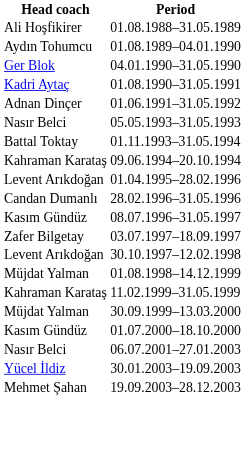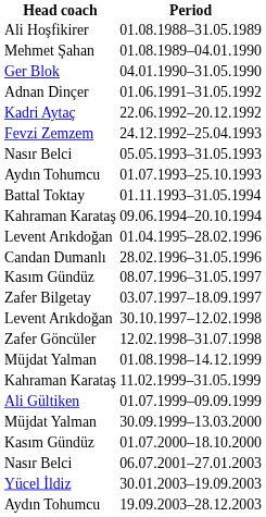 <table style="padding:4px;">
 <tr>
 <th colspan="2"></th>
 </tr>
 <tr>
 <th>Head coach</th>
 <th>Period</th>
 </tr>
 <tr>
 <td> Ali Hoşfikirer</td>
 <td>01.08.1988–31.05.1989</td>
 </tr>
 <tr>
-<td> Aydın Tohumcu</td>
+<td> Mehmet Şahan</td>
 <td>01.08.1989–04.01.1990</td>
 </tr>
 <tr>
 <td> <a href='#'>Ger Blok</a></td>
 <td>04.01.1990–31.05.1990</td>
 </tr>
 <tr>
-<td> <a href='#'>Kadri Aytaç</a></td>
-<td>01.08.1990–31.05.1991</td>
-</tr>
-<tr>
 <td> Adnan Dinçer</td>
 <td>01.06.1991–31.05.1992</td>
 </tr>
 <tr>
+<td> <a href='#'>Kadri Aytaç</a></td>
+<td>22.06.1992–20.12.1992</td>
+</tr>
+<tr>
+<td> <a href='#'>Fevzi Zemzem</a></td>
+<td>24.12.1992–25.04.1993</td>
+</tr>
+<tr>
 <td> Nasır Belci</td>
 <td>05.05.1993–31.05.1993</td>
+</tr>
+<tr>
+<td> Aydın Tohumcu</td>
+<td>01.07.1993–25.10.1993</td>
 </tr>
 <tr>
 <td> Battal Toktay</td>
 <td>01.11.1993–31.05.1994</td>
 </tr>
 <tr>
 <td> Kahraman Karataş</td>
 <td>09.06.1994–20.10.1994</td>
 </tr>
 <tr>
 <td> Levent Arıkdoğan</td>
 <td>01.04.1995–28.02.1996</td>
 </tr>
 <tr>
 <td> Candan Dumanlı</td>
 <td>28.02.1996–31.05.1996</td>
 </tr>
 <tr>
 <td> Kasım Gündüz</td>
 <td>08.07.1996–31.05.1997</td>
 </tr>
 <tr>
 <td> Zafer Bilgetay</td>
 <td>03.07.1997–18.09.1997</td>
 </tr>
 <tr>
 <td> Levent Arıkdoğan</td>
 <td>30.10.1997–12.02.1998</td>
 </tr>
 <tr>
+<td> Zafer Göncüler</td>
+<td>12.02.1998–31.07.1998</td>
+</tr>
+<tr>
 <td> Müjdat Yalman</td>
 <td>01.08.1998–14.12.1999</td>
 </tr>
 <tr>
 <td> Kahraman Karataş</td>
 <td>11.02.1999–31.05.1999</td>
+</tr>
+<tr>
+<td> <a href='#'>Ali Gültiken</a></td>
+<td>01.07.1999–09.09.1999</td>
 </tr>
 <tr>
 <td> Müjdat Yalman</td>
 <td>30.09.1999–13.03.2000</td>
 </tr>
 <tr>
 <td> Kasım Gündüz</td>
 <td>01.07.2000–18.10.2000</td>
 </tr>
 <tr>
 <td> Nasır Belci</td>
 <td>06.07.2001–27.01.2003</td>
 </tr>
 <tr>
 <td> <a href='#'>Yücel İldiz</a></td>
 <td>30.01.2003–19.09.2003</td>
 </tr>
 <tr>
-<td> Mehmet Şahan</td>
+<td> Aydın Tohumcu</td>
 <td>19.09.2003–28.12.2003</td>
 </tr>
 </table>
